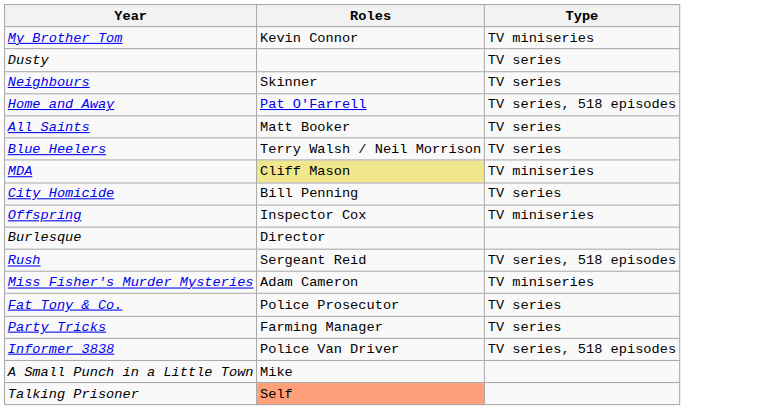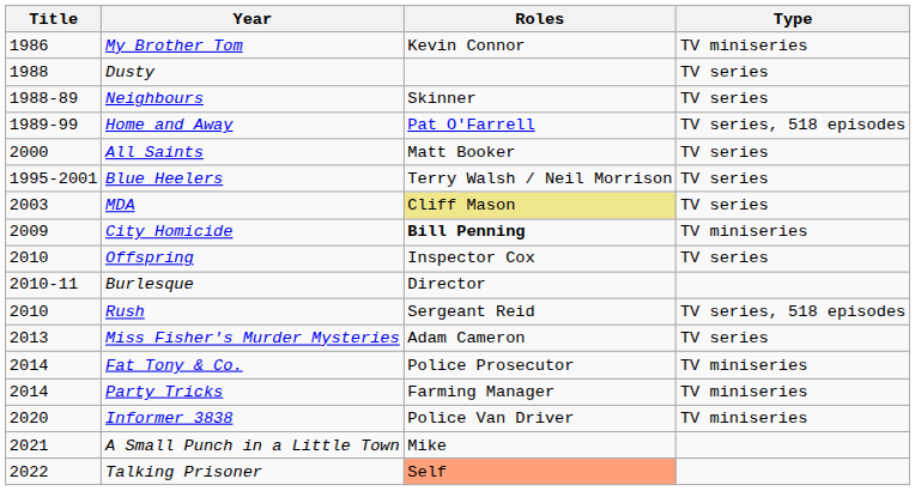 <table class="wikitable"">
 <tr>
+<th>Title</th>
 <th>Year</th>
 <th>Roles</th>
 <th>Type</th>
 </tr>
 <tr>
+<td>1986</td>
 <td><em><a href='#'>My Brother Tom</a></em></td>
 <td>Kevin Connor</td>
 <td>TV miniseries</td>
 </tr>
 <tr>
+<td>1988</td>
 <td><em>Dusty</em></td>
 <td></td>
 <td>TV series</td>
 </tr>
 <tr>
+<td>1988-89</td>
 <td><em><a href='#'>Neighbours</a></em></td>
 <td>Skinner</td>
 <td>TV series</td>
 </tr>
 <tr>
+<td>1989-99</td>
 <td><em><a href='#'>Home and Away</a></em></td>
 <td><a href='#'>Pat O'Farrell</a></td>
 <td>TV series, 518 episodes</td>
 </tr>
 <tr>
+<td>2000</td>
 <td><em><a href='#'>All Saints</a></em></td>
 <td>Matt Booker</td>
 <td>TV series</td>
 </tr>
 <tr>
+<td>1995-2001</td>
 <td><em><a href='#'>Blue Heelers</a></em></td>
 <td>Terry Walsh / Neil Morrison</td>
 <td>TV series</td>
 </tr>
 <tr>
+<td>2003</td>
 <td><em><a href='#'>MDA</a></em></td>
 <td style="background: khaki;">Cliff Mason</td>
+<td>TV series</td>
+</tr>
+<tr>
+<td>2009</td>
+<td><em><a href='#'>City Homicide</a></em></td>
+<td><strong>Bill Penning</strong></td>
 <td>TV miniseries</td>
 </tr>
 <tr>
-<td><em><a href='#'>City Homicide</a></em></td>
-<td>Bill Penning</td>
+<td>2010</td>
+<td><em><a href='#'>Offspring</a></em></td>
+<td>Inspector Cox</td>
 <td>TV series</td>
 </tr>
 <tr>
-<td><em><a href='#'>Offspring</a></em></td>
-<td>Inspector Cox</td>
-<td>TV miniseries</td>
-</tr>
-<tr>
+<td>2010-11</td>
 <td><em>Burlesque</em></td>
 <td>Director</td>
 <td></td>
 </tr>
 <tr>
+<td>2010</td>
 <td><em><a href='#'>Rush</a></em></td>
 <td>Sergeant Reid</td>
 <td>TV series, 518 episodes</td>
 </tr>
 <tr>
+<td>2013</td>
 <td><em><a href='#'>Miss Fisher's Murder Mysteries</a></em></td>
 <td>Adam Cameron</td>
+<td>TV series</td>
+</tr>
+<tr>
+<td>2014</td>
+<td><em><a href='#'>Fat Tony & Co.</a></em></td>
+<td>Police Prosecutor</td>
 <td>TV miniseries</td>
 </tr>
 <tr>
-<td><em><a href='#'>Fat Tony & Co.</a></em></td>
-<td>Police Prosecutor</td>
-<td>TV series</td>
+<td>2014</td>
+<td><em><a href='#'>Party Tricks</a></em></td>
+<td>Farming Manager</td>
+<td>TV miniseries</td>
 </tr>
 <tr>
-<td><em><a href='#'>Party Tricks</a></em></td>
-<td>Farming Manager</td>
-<td>TV series</td>
+<td>2020</td>
+<td><em><a href='#'>Informer 3838</a></em></td>
+<td>Police Van Driver</td>
+<td>TV miniseries</td>
 </tr>
 <tr>
-<td><em><a href='#'>Informer 3838</a></em></td>
-<td>Police Van Driver</td>
-<td>TV series, 518 episodes</td>
-</tr>
-<tr>
+<td>2021</td>
 <td><em>A Small Punch in a Little Town</em></td>
 <td>Mike</td>
 <td></td>
 </tr>
 <tr>
+<td>2022</td>
 <td><em>Talking Prisoner</em></td>
 <td style="background: lightsalmon;">Self</td>
 <td></td>
 </tr>
 </table>
